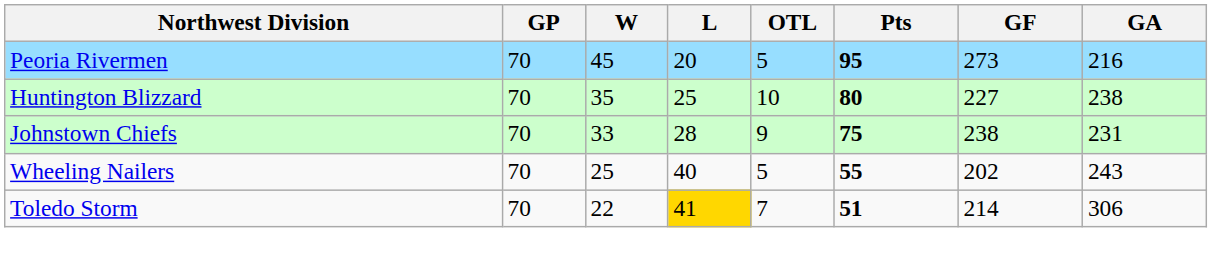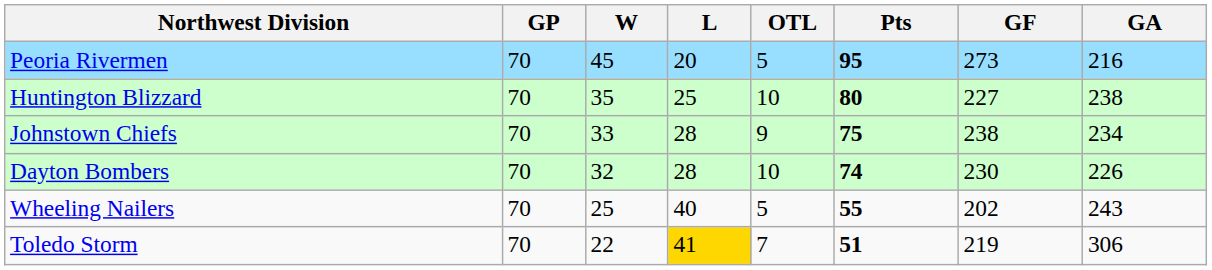 <table class="wikitable">
 <tr>
 <th bgcolor="#DDDDFF" width="30%">Northwest Division</th>
 <th bgcolor="#DDDDFF" width="5%">GP</th>
 <th bgcolor="#DDDDFF" width="5%">W</th>
 <th bgcolor="#DDDDFF" width="5%">L</th>
 <th bgcolor="#DDDDFF" width="5%">OTL</th>
 <th bgcolor="#DDDDFF" width="7.5%">Pts</th>
 <th bgcolor="#DDDDFF" width="7.5%">GF</th>
 <th bgcolor="#DDDDFF" width="7.5%">GA</th>
 </tr>
 <tr bgcolor="#97DEFF">
 <td><a href='#'>Peoria Rivermen</a></td>
 <td>70</td>
 <td>45</td>
 <td>20</td>
 <td>5</td>
 <td><strong>95</strong></td>
 <td>273</td>
 <td>216</td>
 </tr>
 <tr bgcolor="#ccffcc">
 <td><a href='#'>Huntington Blizzard</a></td>
 <td>70</td>
 <td>35</td>
 <td>25</td>
 <td>10</td>
 <td><strong>80</strong></td>
 <td>227</td>
 <td>238</td>
 </tr>
 <tr bgcolor="#ccffcc">
 <td><a href='#'>Johnstown Chiefs</a></td>
 <td>70</td>
 <td>33</td>
 <td>28</td>
 <td>9</td>
 <td><strong>75</strong></td>
 <td>238</td>
-<td>231</td>
+<td>234</td>
+</tr>
+<tr bgcolor="#ccffcc">
+<td><a href='#'>Dayton Bombers</a></td>
+<td>70</td>
+<td>32</td>
+<td>28</td>
+<td>10</td>
+<td><strong>74</strong></td>
+<td>230</td>
+<td>226</td>
 </tr>
 <tr>
 <td><a href='#'>Wheeling Nailers</a></td>
 <td>70</td>
 <td>25</td>
 <td>40</td>
 <td>5</td>
 <td><strong>55</strong></td>
 <td>202</td>
 <td>243</td>
 </tr>
 <tr>
 <td><a href='#'>Toledo Storm</a></td>
 <td>70</td>
 <td>22</td>
 <td style="background: gold;">41</td>
 <td>7</td>
 <td><strong>51</strong></td>
-<td>214</td>
+<td>219</td>
 <td>306</td>
 </tr>
 </table>
